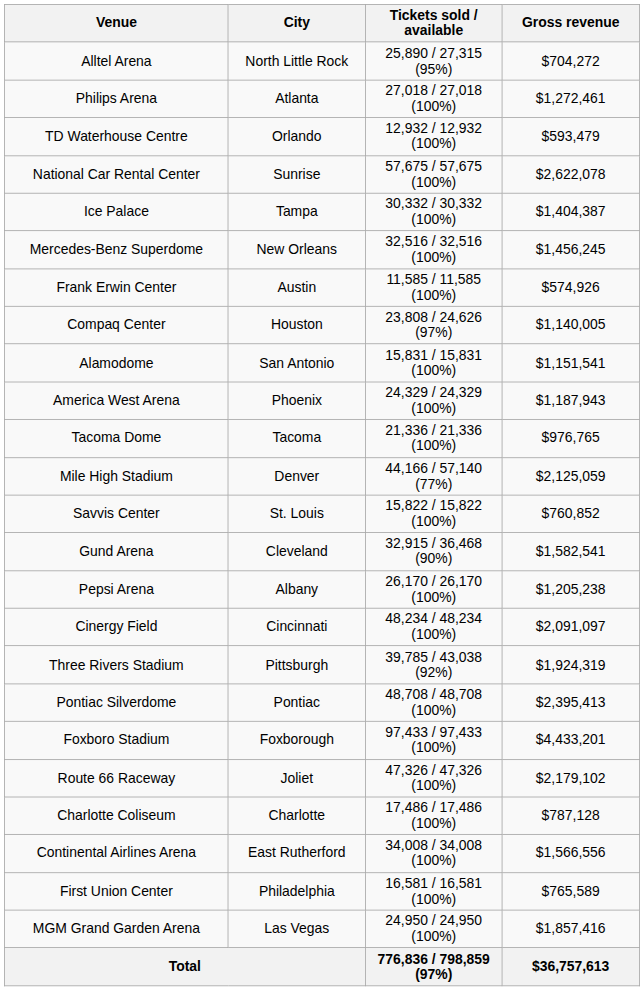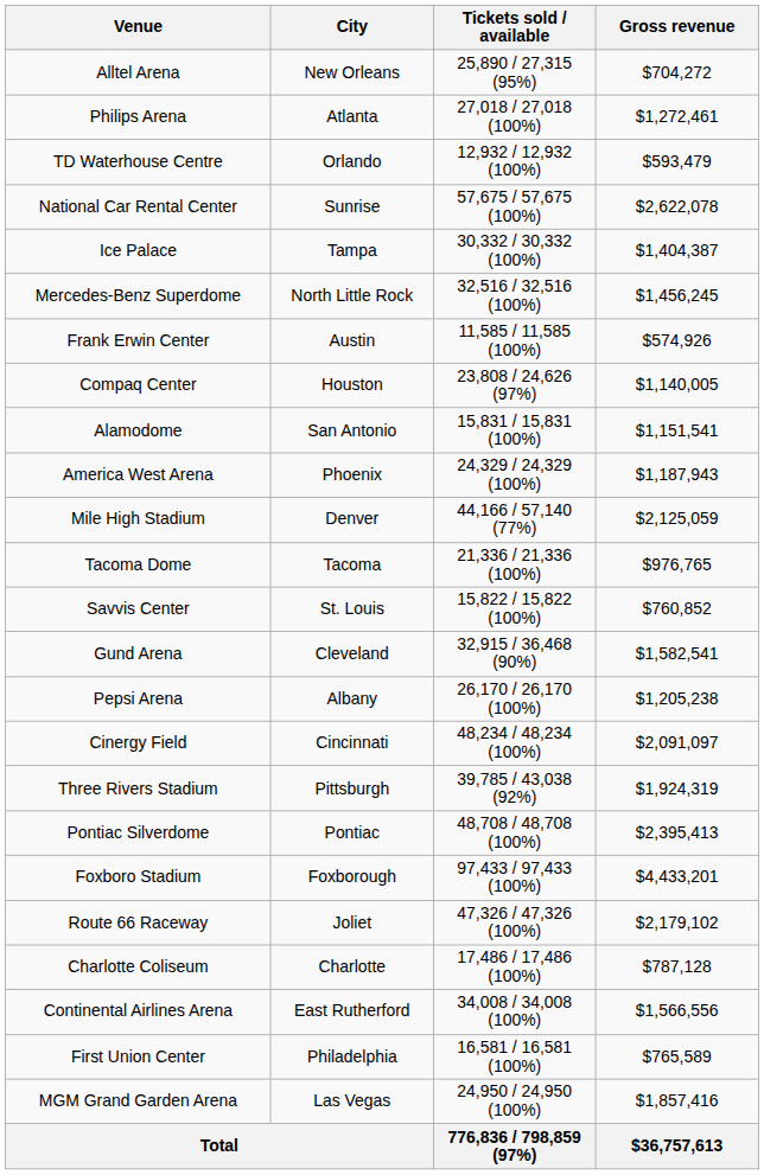 <table class="wikitable" style="text-align:center;">
 <tr>
 <th style="width:250px;">Venue</th>
 <th style="width:150px;">City</th>
 <th style="width:150px;">Tickets sold / available</th>
 <th style="width:150px;">Gross revenue</th>
 </tr>
 <tr>
 <td>Alltel Arena</td>
-<td>North Little Rock</td>
+<td>New Orleans</td>
 <td>25,890 / 27,315 (95%)</td>
 <td>$704,272</td>
 </tr>
 <tr>
 <td>Philips Arena</td>
 <td>Atlanta</td>
 <td>27,018 / 27,018 (100%)</td>
 <td>$1,272,461</td>
 </tr>
 <tr>
 <td>TD Waterhouse Centre</td>
 <td>Orlando</td>
 <td>12,932 / 12,932 (100%)</td>
 <td>$593,479</td>
 </tr>
 <tr>
 <td>National Car Rental Center</td>
 <td>Sunrise</td>
 <td>57,675 / 57,675 (100%)</td>
 <td>$2,622,078</td>
 </tr>
 <tr>
 <td>Ice Palace</td>
 <td>Tampa</td>
 <td>30,332 / 30,332 (100%)</td>
 <td>$1,404,387</td>
 </tr>
 <tr>
 <td>Mercedes-Benz Superdome</td>
-<td>New Orleans</td>
+<td>North Little Rock</td>
 <td>32,516 / 32,516 (100%)</td>
 <td>$1,456,245</td>
 </tr>
 <tr>
 <td>Frank Erwin Center</td>
 <td>Austin</td>
 <td>11,585 / 11,585 (100%)</td>
 <td>$574,926</td>
 </tr>
 <tr>
 <td>Compaq Center</td>
 <td>Houston</td>
 <td>23,808 / 24,626 (97%)</td>
 <td>$1,140,005</td>
 </tr>
 <tr>
 <td>Alamodome</td>
 <td>San Antonio</td>
 <td>15,831 / 15,831 (100%)</td>
 <td>$1,151,541</td>
 </tr>
 <tr>
 <td>America West Arena</td>
 <td>Phoenix</td>
 <td>24,329 / 24,329 (100%)</td>
 <td>$1,187,943</td>
 </tr>
 <tr>
+<td>Mile High Stadium</td>
+<td>Denver</td>
+<td>44,166 / 57,140 (77%)</td>
+<td>$2,125,059</td>
+</tr>
+<tr>
 <td>Tacoma Dome</td>
 <td>Tacoma</td>
 <td>21,336 / 21,336 (100%)</td>
 <td>$976,765</td>
-</tr>
-<tr>
-<td>Mile High Stadium</td>
-<td>Denver</td>
-<td>44,166 / 57,140 (77%)</td>
-<td>$2,125,059</td>
 </tr>
 <tr>
 <td>Savvis Center</td>
 <td>St. Louis</td>
 <td>15,822 / 15,822 (100%)</td>
 <td>$760,852</td>
 </tr>
 <tr>
 <td>Gund Arena</td>
 <td>Cleveland</td>
 <td>32,915 / 36,468 (90%)</td>
 <td>$1,582,541</td>
 </tr>
 <tr>
 <td>Pepsi Arena</td>
 <td>Albany</td>
 <td>26,170 / 26,170 (100%)</td>
 <td>$1,205,238</td>
 </tr>
 <tr>
 <td>Cinergy Field</td>
 <td>Cincinnati</td>
 <td>48,234 / 48,234 (100%)</td>
 <td>$2,091,097</td>
 </tr>
 <tr>
 <td>Three Rivers Stadium</td>
 <td>Pittsburgh</td>
 <td>39,785 / 43,038 (92%)</td>
 <td>$1,924,319</td>
 </tr>
 <tr>
 <td>Pontiac Silverdome</td>
 <td>Pontiac</td>
 <td>48,708 / 48,708 (100%)</td>
 <td>$2,395,413</td>
 </tr>
 <tr>
 <td>Foxboro Stadium</td>
 <td>Foxborough</td>
 <td>97,433 / 97,433 (100%)</td>
 <td>$4,433,201</td>
 </tr>
 <tr>
 <td>Route 66 Raceway</td>
 <td>Joliet</td>
 <td>47,326 / 47,326 (100%)</td>
 <td>$2,179,102</td>
 </tr>
 <tr>
 <td>Charlotte Coliseum</td>
 <td>Charlotte</td>
 <td>17,486 / 17,486 (100%)</td>
 <td>$787,128</td>
 </tr>
 <tr>
 <td>Continental Airlines Arena</td>
 <td>East Rutherford</td>
 <td>34,008 / 34,008 (100%)</td>
 <td>$1,566,556</td>
 </tr>
 <tr>
 <td>First Union Center</td>
 <td>Philadelphia</td>
 <td>16,581 / 16,581 (100%)</td>
 <td>$765,589</td>
 </tr>
 <tr>
 <td>MGM Grand Garden Arena</td>
 <td>Las Vegas</td>
 <td>24,950 / 24,950 (100%)</td>
 <td>$1,857,416</td>
 </tr>
 <tr>
 <th colspan="2">Total</th>
 <th>776,836 / 798,859 (97%)</th>
 <th>$36,757,613</th>
 </tr>
 </table>
